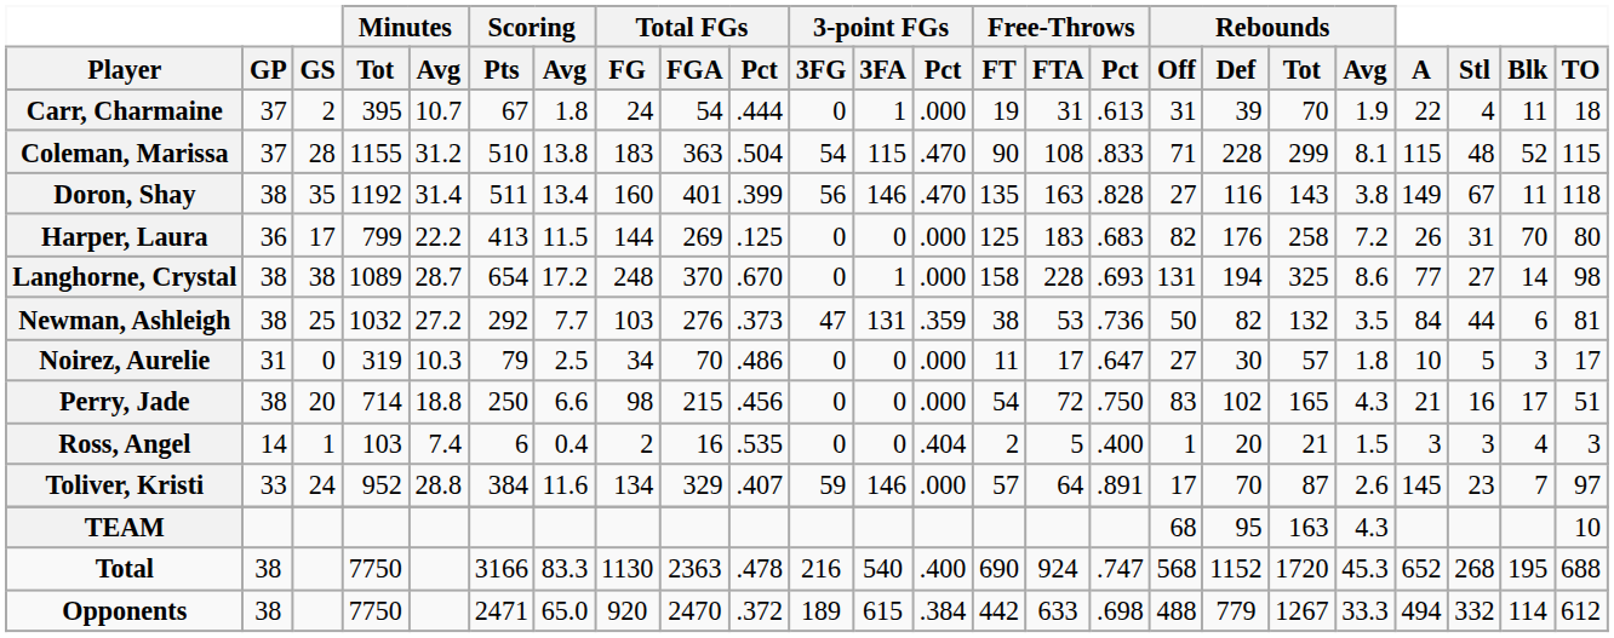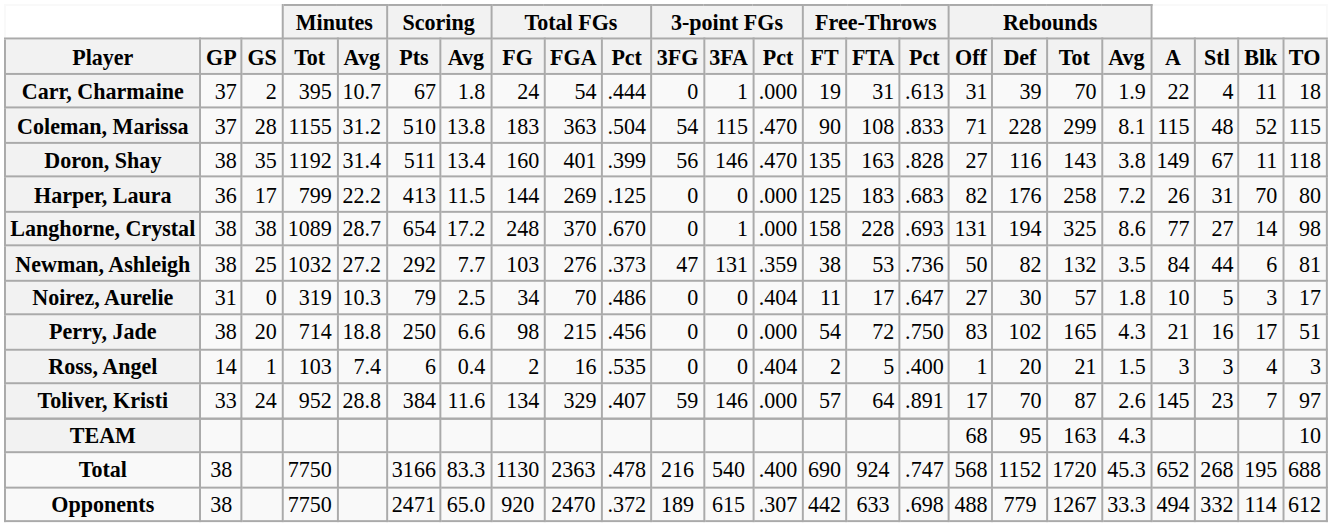 <table class="wikitable sortable" style="font-size:70%;">
 <tr>
 <th colspan="3" style="border-top-style:hidden; border-left-style:hidden; background: white;"></th>
 <th colspan="2" style=>Minutes</th>
 <th colspan="2" style=>Scoring</th>
 <th colspan="3" style=>Total FGs</th>
 <th colspan="3" style=>3-point FGs</th>
 <th colspan="3" style=>Free-Throws</th>
 <th colspan="4" style=>Rebounds</th>
 <th colspan="4" style="border-top-style:hidden; border-right-style:hidden; background: white;"></th>
 </tr>
 <tr>
 <th scope="col" style=>Player</th>
 <th scope="col" style=>GP</th>
 <th scope="col" style=>GS</th>
 <th scope="col" style=>Tot</th>
 <th scope="col" style=>Avg</th>
 <th scope="col" style=>Pts</th>
 <th scope="col" style=>Avg</th>
 <th scope="col" style=>FG</th>
 <th scope="col" style=>FGA</th>
 <th scope="col" style=>Pct</th>
 <th scope="col" style=>3FG</th>
 <th scope="col" style=>3FA</th>
 <th scope="col" style=>Pct</th>
 <th scope="col" style=>FT</th>
 <th scope="col" style=>FTA</th>
 <th scope="col" style=>Pct</th>
 <th scope="col" style=>Off</th>
 <th scope="col" style=>Def</th>
 <th scope="col" style=>Tot</th>
 <th scope="col" style=>Avg</th>
 <th scope="col" style=>A</th>
 <th scope="col" style=>Stl</th>
 <th scope="col" style=>Blk</th>
 <th scope="col" style=>TO</th>
 </tr>
 <tr>
 <th style=white-space:nowrap>Carr, Charmaine</th>
 <td style="text-align:right;">37</td>
 <td style="text-align:right;">2</td>
 <td style="text-align:right;">395</td>
 <td style="text-align:right;">10.7</td>
 <td style="text-align:right;">67</td>
 <td style="text-align:right;">1.8</td>
 <td style="text-align:right;">24</td>
 <td style="text-align:right;">54</td>
 <td style="text-align:right;">.444</td>
 <td style="text-align:right;">0</td>
 <td style="text-align:right;">1</td>
 <td style="text-align:right;">.000</td>
 <td style="text-align:right;">19</td>
 <td style="text-align:right;">31</td>
 <td style="text-align:right;">.613</td>
 <td style="text-align:right;">31</td>
 <td style="text-align:right;">39</td>
 <td style="text-align:right;">70</td>
 <td style="text-align:right;">1.9</td>
 <td style="text-align:right;">22</td>
 <td style="text-align:right;">4</td>
 <td style="text-align:right;">11</td>
 <td style="text-align:right;">18</td>
 </tr>
 <tr>
 <th style=white-space:nowrap>Coleman, Marissa</th>
 <td style="text-align:right;">37</td>
 <td style="text-align:right;">28</td>
 <td style="text-align:right;">1155</td>
 <td style="text-align:right;">31.2</td>
 <td style="text-align:right;">510</td>
 <td style="text-align:right;">13.8</td>
 <td style="text-align:right;">183</td>
 <td style="text-align:right;">363</td>
 <td style="text-align:right;">.504</td>
 <td style="text-align:right;">54</td>
 <td style="text-align:right;">115</td>
 <td style="text-align:right;">.470</td>
 <td style="text-align:right;">90</td>
 <td style="text-align:right;">108</td>
 <td style="text-align:right;">.833</td>
 <td style="text-align:right;">71</td>
 <td style="text-align:right;">228</td>
 <td style="text-align:right;">299</td>
 <td style="text-align:right;">8.1</td>
 <td style="text-align:right;">115</td>
 <td style="text-align:right;">48</td>
 <td style="text-align:right;">52</td>
 <td style="text-align:right;">115</td>
 </tr>
 <tr>
 <th style=white-space:nowrap>Doron, Shay</th>
 <td style="text-align:right;">38</td>
 <td style="text-align:right;">35</td>
 <td style="text-align:right;">1192</td>
 <td style="text-align:right;">31.4</td>
 <td style="text-align:right;">511</td>
 <td style="text-align:right;">13.4</td>
 <td style="text-align:right;">160</td>
 <td style="text-align:right;">401</td>
 <td style="text-align:right;">.399</td>
 <td style="text-align:right;">56</td>
 <td style="text-align:right;">146</td>
 <td style="text-align:right;">.470</td>
 <td style="text-align:right;">135</td>
 <td style="text-align:right;">163</td>
 <td style="text-align:right;">.828</td>
 <td style="text-align:right;">27</td>
 <td style="text-align:right;">116</td>
 <td style="text-align:right;">143</td>
 <td style="text-align:right;">3.8</td>
 <td style="text-align:right;">149</td>
 <td style="text-align:right;">67</td>
 <td style="text-align:right;">11</td>
 <td style="text-align:right;">118</td>
 </tr>
 <tr>
 <th style=white-space:nowrap>Harper, Laura</th>
 <td style="text-align:right;">36</td>
 <td style="text-align:right;">17</td>
 <td style="text-align:right;">799</td>
 <td style="text-align:right;">22.2</td>
 <td style="text-align:right;">413</td>
 <td style="text-align:right;">11.5</td>
 <td style="text-align:right;">144</td>
 <td style="text-align:right;">269</td>
 <td style="text-align:right;">.125</td>
 <td style="text-align:right;">0</td>
 <td style="text-align:right;">0</td>
 <td style="text-align:right;">.000</td>
 <td style="text-align:right;">125</td>
 <td style="text-align:right;">183</td>
 <td style="text-align:right;">.683</td>
 <td style="text-align:right;">82</td>
 <td style="text-align:right;">176</td>
 <td style="text-align:right;">258</td>
 <td style="text-align:right;">7.2</td>
 <td style="text-align:right;">26</td>
 <td style="text-align:right;">31</td>
 <td style="text-align:right;">70</td>
 <td style="text-align:right;">80</td>
 </tr>
 <tr>
 <th style=white-space:nowrap>Langhorne, Crystal</th>
 <td style="text-align:right;">38</td>
 <td style="text-align:right;">38</td>
 <td style="text-align:right;">1089</td>
 <td style="text-align:right;">28.7</td>
 <td style="text-align:right;">654</td>
 <td style="text-align:right;">17.2</td>
 <td style="text-align:right;">248</td>
 <td style="text-align:right;">370</td>
 <td style="text-align:right;">.670</td>
 <td style="text-align:right;">0</td>
 <td style="text-align:right;">1</td>
 <td style="text-align:right;">.000</td>
 <td style="text-align:right;">158</td>
 <td style="text-align:right;">228</td>
 <td style="text-align:right;">.693</td>
 <td style="text-align:right;">131</td>
 <td style="text-align:right;">194</td>
 <td style="text-align:right;">325</td>
 <td style="text-align:right;">8.6</td>
 <td style="text-align:right;">77</td>
 <td style="text-align:right;">27</td>
 <td style="text-align:right;">14</td>
 <td style="text-align:right;">98</td>
 </tr>
 <tr>
 <th style=white-space:nowrap>Newman, Ashleigh</th>
 <td style="text-align:right;">38</td>
 <td style="text-align:right;">25</td>
 <td style="text-align:right;">1032</td>
 <td style="text-align:right;">27.2</td>
 <td style="text-align:right;">292</td>
 <td style="text-align:right;">7.7</td>
 <td style="text-align:right;">103</td>
 <td style="text-align:right;">276</td>
 <td style="text-align:right;">.373</td>
 <td style="text-align:right;">47</td>
 <td style="text-align:right;">131</td>
 <td style="text-align:right;">.359</td>
 <td style="text-align:right;">38</td>
 <td style="text-align:right;">53</td>
 <td style="text-align:right;">.736</td>
 <td style="text-align:right;">50</td>
 <td style="text-align:right;">82</td>
 <td style="text-align:right;">132</td>
 <td style="text-align:right;">3.5</td>
 <td style="text-align:right;">84</td>
 <td style="text-align:right;">44</td>
 <td style="text-align:right;">6</td>
 <td style="text-align:right;">81</td>
 </tr>
 <tr>
 <th style=white-space:nowrap>Noirez, Aurelie</th>
 <td style="text-align:right;">31</td>
 <td style="text-align:right;">0</td>
 <td style="text-align:right;">319</td>
 <td style="text-align:right;">10.3</td>
 <td style="text-align:right;">79</td>
 <td style="text-align:right;">2.5</td>
 <td style="text-align:right;">34</td>
 <td style="text-align:right;">70</td>
 <td style="text-align:right;">.486</td>
 <td style="text-align:right;">0</td>
 <td style="text-align:right;">0</td>
-<td style="text-align:right;">.000</td>
+<td style="text-align:right;">.404</td>
 <td style="text-align:right;">11</td>
 <td style="text-align:right;">17</td>
 <td style="text-align:right;">.647</td>
 <td style="text-align:right;">27</td>
 <td style="text-align:right;">30</td>
 <td style="text-align:right;">57</td>
 <td style="text-align:right;">1.8</td>
 <td style="text-align:right;">10</td>
 <td style="text-align:right;">5</td>
 <td style="text-align:right;">3</td>
 <td style="text-align:right;">17</td>
 </tr>
 <tr>
 <th style=white-space:nowrap>Perry, Jade</th>
 <td style="text-align:right;">38</td>
 <td style="text-align:right;">20</td>
 <td style="text-align:right;">714</td>
 <td style="text-align:right;">18.8</td>
 <td style="text-align:right;">250</td>
 <td style="text-align:right;">6.6</td>
 <td style="text-align:right;">98</td>
 <td style="text-align:right;">215</td>
 <td style="text-align:right;">.456</td>
 <td style="text-align:right;">0</td>
 <td style="text-align:right;">0</td>
 <td style="text-align:right;">.000</td>
 <td style="text-align:right;">54</td>
 <td style="text-align:right;">72</td>
 <td style="text-align:right;">.750</td>
 <td style="text-align:right;">83</td>
 <td style="text-align:right;">102</td>
 <td style="text-align:right;">165</td>
 <td style="text-align:right;">4.3</td>
 <td style="text-align:right;">21</td>
 <td style="text-align:right;">16</td>
 <td style="text-align:right;">17</td>
 <td style="text-align:right;">51</td>
 </tr>
 <tr>
 <th style=white-space:nowrap>Ross, Angel</th>
 <td style="text-align:right;">14</td>
 <td style="text-align:right;">1</td>
 <td style="text-align:right;">103</td>
 <td style="text-align:right;">7.4</td>
 <td style="text-align:right;">6</td>
 <td style="text-align:right;">0.4</td>
 <td style="text-align:right;">2</td>
 <td style="text-align:right;">16</td>
 <td style="text-align:right;">.535</td>
 <td style="text-align:right;">0</td>
 <td style="text-align:right;">0</td>
 <td style="text-align:right;">.404</td>
 <td style="text-align:right;">2</td>
 <td style="text-align:right;">5</td>
 <td style="text-align:right;">.400</td>
 <td style="text-align:right;">1</td>
 <td style="text-align:right;">20</td>
 <td style="text-align:right;">21</td>
 <td style="text-align:right;">1.5</td>
 <td style="text-align:right;">3</td>
 <td style="text-align:right;">3</td>
 <td style="text-align:right;">4</td>
 <td style="text-align:right;">3</td>
 </tr>
 <tr>
 <th style=white-space:nowrap>Toliver, Kristi</th>
 <td style="text-align:right;">33</td>
 <td style="text-align:right;">24</td>
 <td style="text-align:right;">952</td>
 <td style="text-align:right;">28.8</td>
 <td style="text-align:right;">384</td>
 <td style="text-align:right;">11.6</td>
 <td style="text-align:right;">134</td>
 <td style="text-align:right;">329</td>
 <td style="text-align:right;">.407</td>
 <td style="text-align:right;">59</td>
 <td style="text-align:right;">146</td>
 <td style="text-align:right;">.000</td>
 <td style="text-align:right;">57</td>
 <td style="text-align:right;">64</td>
 <td style="text-align:right;">.891</td>
 <td style="text-align:right;">17</td>
 <td style="text-align:right;">70</td>
 <td style="text-align:right;">87</td>
 <td style="text-align:right;">2.6</td>
 <td style="text-align:right;">145</td>
 <td style="text-align:right;">23</td>
 <td style="text-align:right;">7</td>
 <td style="text-align:right;">97</td>
 </tr>
 <tr>
 </tr>
 <tr class="sortbottom">
 <th colspan=><strong>TEAM</strong></th>
 <td align="right"></td>
 <td align="right"></td>
 <td align="right"></td>
 <td align="right"></td>
 <td align="right"></td>
 <td align="right"></td>
 <td align="right"></td>
 <td align="right"></td>
 <td align="right"></td>
 <td align="right"></td>
 <td align="right"></td>
 <td align="right"></td>
 <td align="right"></td>
 <td align="right"></td>
 <td align="right"></td>
 <td align="right">68</td>
 <td align="right">95</td>
 <td align="right">163</td>
 <td align="right">4.3</td>
 <td align="right"></td>
 <td align="right"></td>
 <td align="right"></td>
 <td align="right">10</td>
 </tr>
 <tr class="sortbottom" style=>
 <td align="center" style=><strong>Total</strong></td>
 <td align="center" style=>38</td>
 <td align="center" style=></td>
 <td align="center" style=>7750</td>
 <td align="center" style=></td>
 <td align="center" style=>3166</td>
 <td align="center" style=>83.3</td>
 <td align="center" style=>1130</td>
 <td align="center" style=>2363</td>
 <td align="center" style=>.478</td>
 <td align="center" style=>216</td>
 <td align="center" style=>540</td>
 <td align="center" style=>.400</td>
 <td align="center" style=>690</td>
 <td align="center" style=>924</td>
 <td align="center" style=>.747</td>
 <td align="center" style=>568</td>
 <td align="center" style=>1152</td>
 <td align="center" style=>1720</td>
 <td align="center" style=>45.3</td>
 <td align="center" style=>652</td>
 <td align="center" style=>268</td>
 <td align="center" style=>195</td>
 <td align="center" style=>688</td>
 </tr>
 <tr class="sortbottom" style="text-align:center;">
 <td><strong>Opponents</strong></td>
 <td>38</td>
 <td style="text-align:center;"></td>
 <td>7750</td>
 <td style="text-align:center;"></td>
 <td>2471</td>
 <td>65.0</td>
 <td>920</td>
 <td>2470</td>
 <td>.372</td>
 <td>189</td>
 <td>615</td>
-<td style="text-align:right;">.384</td>
+<td>.307</td>
 <td>442</td>
 <td>633</td>
 <td>.698</td>
 <td>488</td>
 <td>779</td>
 <td>1267</td>
 <td>33.3</td>
 <td>494</td>
 <td>332</td>
 <td>114</td>
 <td>612</td>
 </tr>
 </table>
